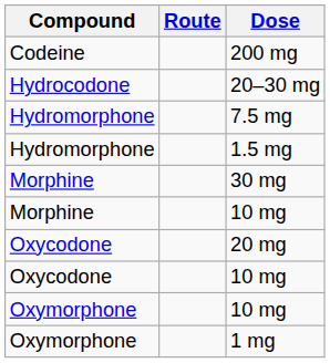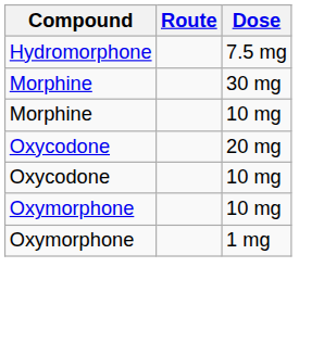 <table class="wikitable floatright">
 <tr>
 <th>Compound</th>
 <th><a href='#'>Route</a></th>
 <th><a href='#'>Dose</a></th>
 </tr>
 <tr>
-<td>Codeine</td>
-<td></td>
-<td>200 mg</td>
-</tr>
-<tr>
-<td><a href='#'>Hydrocodone</a></td>
-<td></td>
-<td>20–30 mg</td>
-</tr>
-<tr>
 <td><a href='#'>Hydromorphone</a></td>
 <td></td>
 <td>7.5 mg</td>
-</tr>
-<tr>
-<td>Hydromorphone</td>
-<td></td>
-<td>1.5 mg</td>
 </tr>
 <tr>
 <td><a href='#'>Morphine</a></td>
 <td></td>
 <td>30 mg</td>
 </tr>
 <tr>
 <td>Morphine</td>
 <td></td>
 <td>10 mg</td>
 </tr>
 <tr>
 <td><a href='#'>Oxycodone</a></td>
 <td></td>
 <td>20 mg</td>
 </tr>
 <tr>
 <td>Oxycodone</td>
 <td></td>
 <td>10 mg</td>
 </tr>
 <tr>
 <td><a href='#'>Oxymorphone</a></td>
 <td></td>
 <td>10 mg</td>
 </tr>
 <tr>
 <td>Oxymorphone</td>
 <td></td>
 <td>1 mg</td>
 </tr>
 </table>
